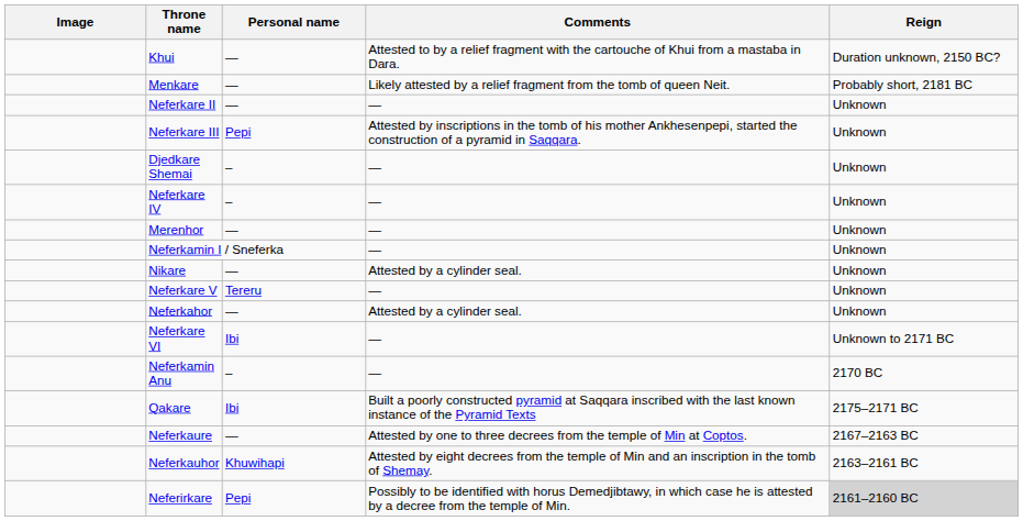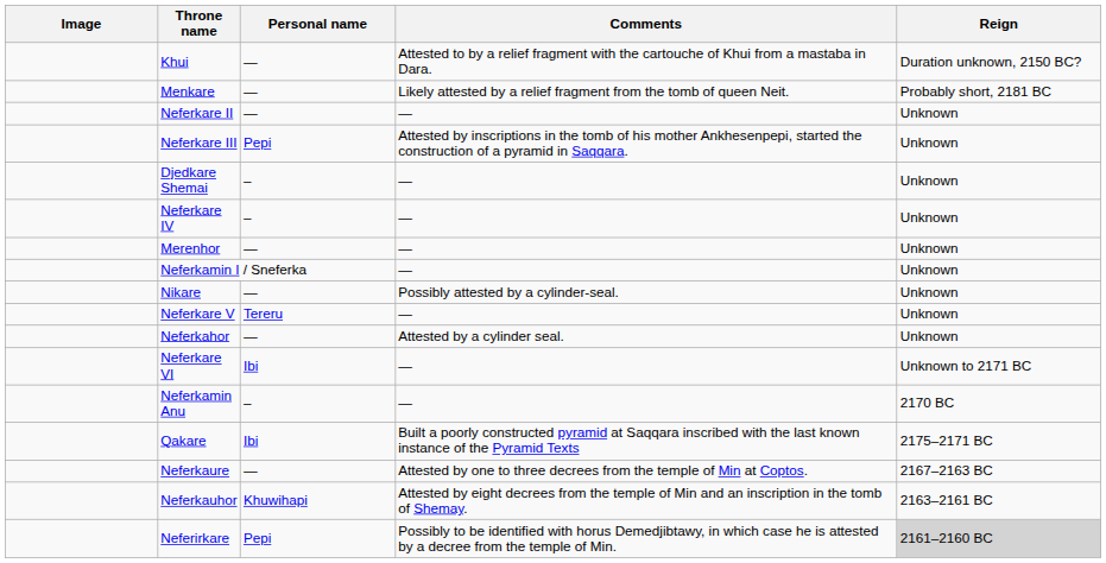 <table class="wikitable" width="100%">
 <tr>
 <th width="15%">Image</th>
 <th>Throne name</th>
 <th width="15%">Personal name</th>
 <th width="50%">Comments</th>
 <th width="20%">Reign</th>
 </tr>
 <tr>
 <td></td>
 <td><a href='#'>Khui</a></td>
 <td>—</td>
 <td>Attested to by a relief fragment with the cartouche of Khui from a mastaba in Dara.</td>
 <td>Duration unknown,  2150 BC?</td>
 </tr>
 <tr>
 <td></td>
 <td><a href='#'>Menkare</a></td>
 <td>—</td>
 <td>Likely attested by a relief fragment from the tomb of queen Neit.</td>
 <td>Probably short,  2181 BC</td>
 </tr>
 <tr>
 <td></td>
 <td><a href='#'>Neferkare II</a></td>
 <td>—</td>
 <td>—</td>
 <td>Unknown</td>
 </tr>
 <tr>
 <td></td>
 <td><a href='#'>Neferkare III</a></td>
 <td><a href='#'>Pepi</a></td>
 <td>Attested by inscriptions in the tomb of his mother Ankhesenpepi, started the construction of a pyramid in <a href='#'>Saqqara</a>.</td>
 <td>Unknown</td>
 </tr>
 <tr>
 <td></td>
 <td><a href='#'>Djedkare Shemai</a></td>
 <td>–</td>
 <td>—</td>
 <td>Unknown</td>
 </tr>
 <tr>
 <td></td>
 <td><a href='#'>Neferkare IV</a></td>
 <td>–</td>
 <td>—</td>
 <td>Unknown</td>
 </tr>
 <tr>
 <td></td>
 <td><a href='#'>Merenhor</a></td>
 <td>—</td>
 <td>—</td>
 <td>Unknown</td>
 </tr>
 <tr>
 <td></td>
 <td colspan="2"><a href='#'>Neferkamin I</a> / Sneferka</td>
 <td>—</td>
 <td>Unknown</td>
 </tr>
 <tr>
 <td></td>
 <td><a href='#'>Nikare</a></td>
 <td>—</td>
-<td>Attested by a cylinder seal.</td>
+<td>Possibly attested by a cylinder-seal.</td>
 <td>Unknown</td>
 </tr>
 <tr>
 <td></td>
 <td><a href='#'>Neferkare V</a></td>
 <td><a href='#'>Tereru</a></td>
 <td>—</td>
 <td>Unknown</td>
 </tr>
 <tr>
 <td></td>
 <td><a href='#'>Neferkahor</a></td>
 <td>—</td>
 <td>Attested by a cylinder seal.</td>
 <td>Unknown</td>
 </tr>
 <tr>
 <td></td>
 <td><a href='#'>Neferkare VI</a></td>
 <td><a href='#'>Ibi</a></td>
 <td>—</td>
 <td>Unknown to 2171 BC</td>
 </tr>
 <tr>
 <td></td>
 <td><a href='#'>Neferkamin Anu</a></td>
 <td>–</td>
 <td>—</td>
 <td> 2170 BC</td>
 </tr>
 <tr>
 <td></td>
 <td><a href='#'>Qakare</a></td>
 <td><a href='#'>Ibi</a></td>
 <td>Built a poorly constructed <a href='#'>pyramid</a> at Saqqara inscribed with the last known instance of the <a href='#'>Pyramid Texts</a></td>
 <td>2175–2171 BC</td>
 </tr>
 <tr>
 <td></td>
 <td><a href='#'>Neferkaure</a></td>
 <td>—</td>
 <td>Attested by one to three decrees from the temple of <a href='#'>Min</a> at <a href='#'>Coptos</a>.</td>
 <td>2167–2163 BC</td>
 </tr>
 <tr>
 <td></td>
 <td><a href='#'>Neferkauhor</a></td>
 <td><a href='#'>Khuwihapi</a></td>
 <td>Attested by eight decrees from the temple of Min and an inscription in the tomb of <a href='#'>Shemay</a>.</td>
 <td>2163–2161 BC</td>
 </tr>
 <tr>
 <td></td>
 <td><a href='#'>Neferirkare</a></td>
 <td><a href='#'>Pepi</a></td>
 <td>Possibly to be identified with horus Demedjibtawy, in which case he is attested by a decree from the temple of Min.</td>
 <td style="background: lightgrey;">2161–2160 BC</td>
 </tr>
 </table>
